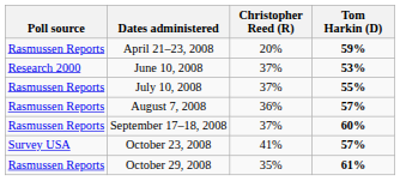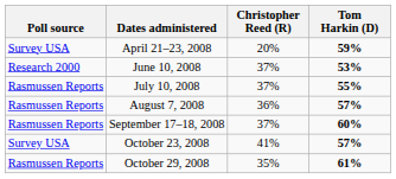 <table class="wikitable" style="text-align:center">
 <tr valign=bottom>
 <th>Poll source</th>
 <th>Dates administered</th>
 <th style="width:100px;">Christopher<br>Reed (R)</th>
 <th style="width:100px;">Tom<br>Harkin (D)</th>
 </tr>
 <tr>
-<td align=left><a href='#'>Rasmussen Reports</a></td>
+<td align=left><a href='#'>Survey USA</a></td>
 <td>April 21–23, 2008</td>
 <td>20%</td>
 <td><strong>59%</strong></td>
 </tr>
 <tr>
 <td align=left><a href='#'>Research 2000</a></td>
 <td>June 10, 2008</td>
 <td>37%</td>
 <td><strong>53%</strong></td>
 </tr>
 <tr>
 <td align=left><a href='#'>Rasmussen Reports</a></td>
 <td>July 10, 2008</td>
 <td>37%</td>
 <td><strong>55%</strong></td>
 </tr>
 <tr>
 <td align=left><a href='#'>Rasmussen Reports</a></td>
 <td>August 7, 2008</td>
 <td>36%</td>
 <td><strong>57%</strong></td>
 </tr>
 <tr>
 <td align=left><a href='#'>Rasmussen Reports</a></td>
 <td>September 17–18, 2008</td>
 <td>37%</td>
 <td><strong>60%</strong></td>
 </tr>
 <tr>
 <td align=left><a href='#'>Survey USA</a></td>
 <td>October 23, 2008</td>
 <td>41%</td>
 <td><strong>57%</strong></td>
 </tr>
 <tr>
 <td align=left><a href='#'>Rasmussen Reports</a></td>
 <td>October 29, 2008</td>
 <td>35%</td>
 <td><strong>61%</strong></td>
 </tr>
 </table>
